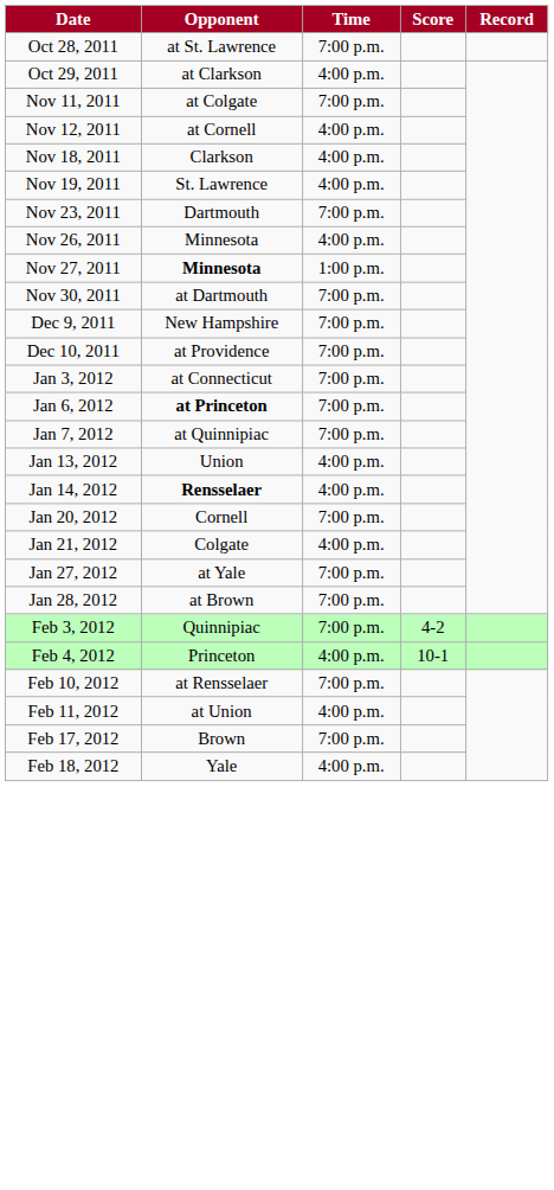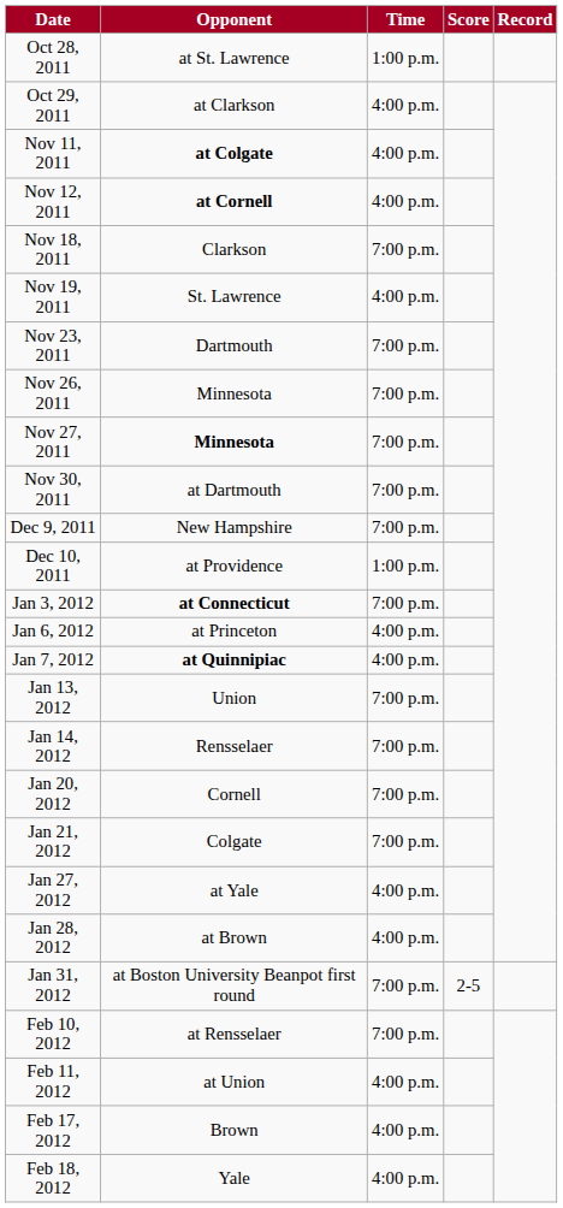 <table class="wikitable" width="80%">
 <tr align="center"  style=" background:#A50024;color:#FFFFFF;">
 <td><strong>Date</strong></td>
 <td><strong>Opponent</strong></td>
 <td><strong>Time</strong></td>
 <td><strong>Score</strong></td>
 <td><strong>Record</strong></td>
 </tr>
 <tr align="center" bgcolor="">
 <td>Oct 28, 2011</td>
 <td>at St. Lawrence</td>
-<td>7:00 p.m.</td>
+<td>1:00 p.m.</td>
 <td></td>
 <td></td>
 </tr>
 <tr align="center" bgcolor="">
 <td>Oct 29, 2011</td>
 <td>at Clarkson</td>
 <td>4:00 p.m.</td>
 <td></td>
 </tr>
 <tr align="center" bgcolor="">
 <td>Nov 11, 2011</td>
-<td>at Colgate</td>
-<td>7:00 p.m.</td>
+<td><strong>at Colgate</strong></td>
+<td>4:00 p.m.</td>
 <td></td>
 </tr>
 <tr align="center" bgcolor="">
 <td>Nov 12, 2011</td>
-<td>at Cornell</td>
+<td><strong>at Cornell</strong></td>
 <td>4:00 p.m.</td>
 <td></td>
 </tr>
 <tr align="center" bgcolor="">
 <td>Nov 18, 2011</td>
 <td>Clarkson</td>
-<td>4:00 p.m.</td>
+<td>7:00 p.m.</td>
 <td></td>
 </tr>
 <tr align="center" bgcolor="">
 <td>Nov 19, 2011</td>
 <td>St. Lawrence</td>
 <td>4:00 p.m.</td>
 <td></td>
 </tr>
 <tr align="center" bgcolor="">
 <td>Nov 23, 2011</td>
 <td>Dartmouth</td>
 <td>7:00 p.m.</td>
 <td></td>
 </tr>
 <tr align="center" bgcolor="">
 <td>Nov 26, 2011</td>
 <td>Minnesota</td>
-<td>4:00 p.m.</td>
+<td>7:00 p.m.</td>
 <td></td>
 </tr>
 <tr align="center" bgcolor="">
 <td>Nov 27, 2011</td>
 <td><strong>Minnesota</strong></td>
-<td>1:00 p.m.</td>
+<td>7:00 p.m.</td>
 <td></td>
 </tr>
 <tr align="center" bgcolor="">
 <td>Nov 30, 2011</td>
 <td>at Dartmouth</td>
 <td>7:00 p.m.</td>
 <td></td>
 </tr>
 <tr align="center" bgcolor="">
 <td>Dec 9, 2011</td>
 <td>New Hampshire</td>
 <td>7:00 p.m.</td>
 <td></td>
 </tr>
 <tr align="center" bgcolor="">
 <td>Dec 10, 2011</td>
 <td>at Providence</td>
-<td>7:00 p.m.</td>
+<td>1:00 p.m.</td>
 <td></td>
 </tr>
 <tr align="center" bgcolor="">
 <td>Jan 3, 2012</td>
-<td>at Connecticut</td>
+<td><strong>at Connecticut</strong></td>
 <td>7:00 p.m.</td>
 <td></td>
 </tr>
 <tr align="center" bgcolor="">
 <td>Jan 6, 2012</td>
-<td><strong>at Princeton</strong></td>
-<td>7:00 p.m.</td>
+<td>at Princeton</td>
+<td>4:00 p.m.</td>
 <td></td>
 </tr>
 <tr align="center" bgcolor="">
 <td>Jan 7, 2012</td>
-<td>at Quinnipiac</td>
-<td>7:00 p.m.</td>
+<td><strong>at Quinnipiac</strong></td>
+<td>4:00 p.m.</td>
 <td></td>
 </tr>
 <tr align="center" bgcolor="">
 <td>Jan 13, 2012</td>
 <td>Union</td>
-<td>4:00 p.m.</td>
+<td>7:00 p.m.</td>
 <td></td>
 </tr>
 <tr align="center" bgcolor="">
 <td>Jan 14, 2012</td>
-<td><strong>Rensselaer</strong></td>
-<td>4:00 p.m.</td>
+<td>Rensselaer</td>
+<td>7:00 p.m.</td>
 <td></td>
 </tr>
 <tr align="center" bgcolor="">
 <td>Jan 20, 2012</td>
 <td>Cornell</td>
 <td>7:00 p.m.</td>
 <td></td>
 </tr>
 <tr align="center" bgcolor="">
 <td>Jan 21, 2012</td>
 <td>Colgate</td>
-<td>4:00 p.m.</td>
+<td>7:00 p.m.</td>
 <td></td>
 </tr>
 <tr align="center" bgcolor="">
 <td>Jan 27, 2012</td>
 <td>at Yale</td>
-<td>7:00 p.m.</td>
+<td>4:00 p.m.</td>
 <td></td>
 </tr>
 <tr align="center" bgcolor="">
 <td>Jan 28, 2012</td>
 <td>at Brown</td>
-<td>7:00 p.m.</td>
+<td>4:00 p.m.</td>
 <td></td>
 </tr>
-<tr align="center" bgcolor="bbffbb">
-<td>Feb 3, 2012</td>
-<td>Quinnipiac</td>
-<td>7:00 p.m.</td>
-<td>4-2</td>
-<td></td>
-</tr>
-<tr align="center" bgcolor="bbffbb">
-<td>Feb 4, 2012</td>
-<td>Princeton</td>
-<td>4:00 p.m.</td>
-<td>10-1</td>
+<tr align="center" bgcolor="">
+<td>Jan 31, 2012</td>
+<td>at Boston University 	Beanpot first round</td>
+<td>7:00 p.m.</td>
+<td>2-5</td>
 <td></td>
 </tr>
 <tr align="center" bgcolor="">
 <td>Feb 10, 2012</td>
 <td>at Rensselaer</td>
 <td>7:00 p.m.</td>
 <td></td>
 </tr>
 <tr align="center" bgcolor="">
 <td>Feb 11, 2012</td>
 <td>at Union</td>
 <td>4:00 p.m.</td>
 <td></td>
 </tr>
 <tr align="center" bgcolor="">
 <td>Feb 17, 2012</td>
 <td>Brown</td>
-<td>7:00 p.m.</td>
+<td>4:00 p.m.</td>
 <td></td>
 </tr>
 <tr align="center" bgcolor="">
 <td>Feb 18, 2012</td>
 <td>Yale</td>
 <td>4:00 p.m.</td>
 <td></td>
 </tr>
 </table>
